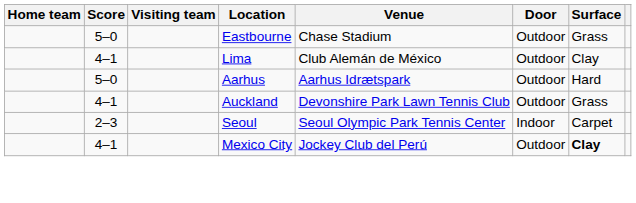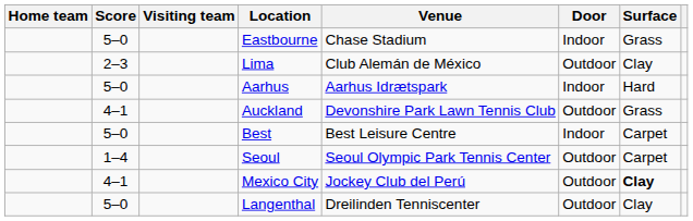 <table class="wikitable" style="border:1px solid #aaa;">
 <tr>
 <th>Home team</th>
 <th>Score</th>
 <th>Visiting team</th>
 <th>Location</th>
 <th>Venue</th>
 <th>Door</th>
 <th>Surface</th>
 <th></th>
 </tr>
 <tr>
 <td></td>
 <td style="text-align:center;">5–0</td>
 <td><strong></strong></td>
 <td><a href='#'>Eastbourne</a></td>
 <td>Chase Stadium</td>
-<td>Outdoor</td>
+<td>Indoor</td>
 <td>Grass</td>
 <td></td>
 </tr>
 <tr>
 <td></td>
-<td style="text-align:center;">4–1</td>
+<td style="text-align:center;">2–3</td>
 <td><strong></strong></td>
 <td><a href='#'>Lima</a></td>
 <td>Club Alemán de México</td>
 <td>Outdoor</td>
 <td>Clay</td>
 <td></td>
 </tr>
 <tr>
 <td></td>
 <td style="text-align:center;">5–0</td>
 <td><strong></strong></td>
 <td><a href='#'>Aarhus</a></td>
 <td><a href='#'>Aarhus Idrætspark</a></td>
-<td>Outdoor</td>
+<td>Indoor</td>
 <td>Hard</td>
 <td></td>
 </tr>
 <tr>
 <td><strong></strong></td>
 <td style="text-align:center;">4–1</td>
 <td></td>
 <td><a href='#'>Auckland</a></td>
 <td><a href='#'>Devonshire Park Lawn Tennis Club</a></td>
 <td>Outdoor</td>
 <td>Grass</td>
 <td></td>
 </tr>
 <tr>
+<td><strong></strong></td>
+<td style="text-align:center;">5–0</td>
 <td></td>
-<td style="text-align:center;">2–3</td>
+<td><a href='#'>Best</a></td>
+<td>Best Leisure Centre</td>
+<td>Indoor</td>
+<td>Carpet</td>
+<td></td>
+</tr>
+<tr>
+<td></td>
+<td style="text-align:center;">1–4</td>
 <td><strong></strong></td>
 <td><a href='#'>Seoul</a></td>
 <td><a href='#'>Seoul Olympic Park Tennis Center</a></td>
-<td>Indoor</td>
+<td>Outdoor</td>
 <td>Carpet</td>
 <td></td>
 </tr>
 <tr>
 <td><strong></strong></td>
 <td style="text-align:center;">4–1</td>
 <td></td>
 <td><a href='#'>Mexico City</a></td>
 <td><a href='#'>Jockey Club del Perú</a></td>
 <td>Outdoor</td>
 <td><strong>Clay</strong></td>
 <td></td>
 </tr>
+<tr>
+<td><strong></strong></td>
+<td style="text-align:center;">5–0</td>
+<td></td>
+<td><a href='#'>Langenthal</a></td>
+<td>Dreilinden Tenniscenter</td>
+<td>Outdoor</td>
+<td>Clay</td>
+<td></td>
+</tr>
 </table>
